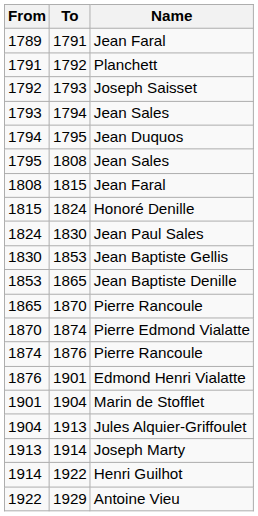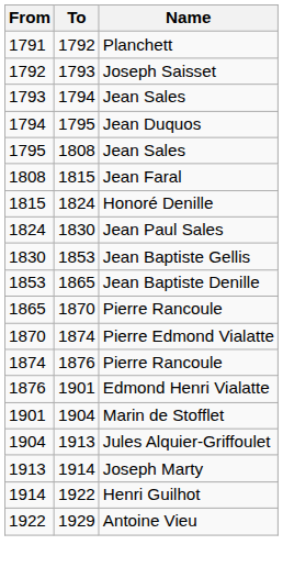 <table class="wikitable">
 <tr>
 <th>From</th>
 <th>To</th>
 <th>Name</th>
-</tr>
-<tr>
-<td>1789</td>
-<td>1791</td>
-<td>Jean Faral</td>
 </tr>
 <tr>
 <td>1791</td>
 <td>1792</td>
 <td>Planchett</td>
 </tr>
 <tr>
 <td>1792</td>
 <td>1793</td>
 <td>Joseph Saisset</td>
 </tr>
 <tr>
 <td>1793</td>
 <td>1794</td>
 <td>Jean Sales</td>
 </tr>
 <tr>
 <td>1794</td>
 <td>1795</td>
 <td>Jean Duquos</td>
 </tr>
 <tr>
 <td>1795</td>
 <td>1808</td>
 <td>Jean Sales</td>
 </tr>
 <tr>
 <td>1808</td>
 <td>1815</td>
 <td>Jean Faral</td>
 </tr>
 <tr>
 <td>1815</td>
 <td>1824</td>
 <td>Honoré Denille</td>
 </tr>
 <tr>
 <td>1824</td>
 <td>1830</td>
 <td>Jean Paul Sales</td>
 </tr>
 <tr>
 <td>1830</td>
 <td>1853</td>
 <td>Jean Baptiste Gellis</td>
 </tr>
 <tr>
 <td>1853</td>
 <td>1865</td>
 <td>Jean Baptiste Denille</td>
 </tr>
 <tr>
 <td>1865</td>
 <td>1870</td>
 <td>Pierre Rancoule</td>
 </tr>
 <tr>
 <td>1870</td>
 <td>1874</td>
 <td>Pierre Edmond Vialatte</td>
 </tr>
 <tr>
 <td>1874</td>
 <td>1876</td>
 <td>Pierre Rancoule</td>
 </tr>
 <tr>
 <td>1876</td>
 <td>1901</td>
 <td>Edmond Henri Vialatte</td>
 </tr>
 <tr>
 <td>1901</td>
 <td>1904</td>
 <td>Marin de Stofflet</td>
 </tr>
 <tr>
 <td>1904</td>
 <td>1913</td>
 <td>Jules Alquier-Griffoulet</td>
 </tr>
 <tr>
 <td>1913</td>
 <td>1914</td>
 <td>Joseph Marty</td>
 </tr>
 <tr>
 <td>1914</td>
 <td>1922</td>
 <td>Henri Guilhot</td>
 </tr>
 <tr>
 <td>1922</td>
 <td>1929</td>
 <td>Antoine Vieu</td>
 </tr>
 </table>
